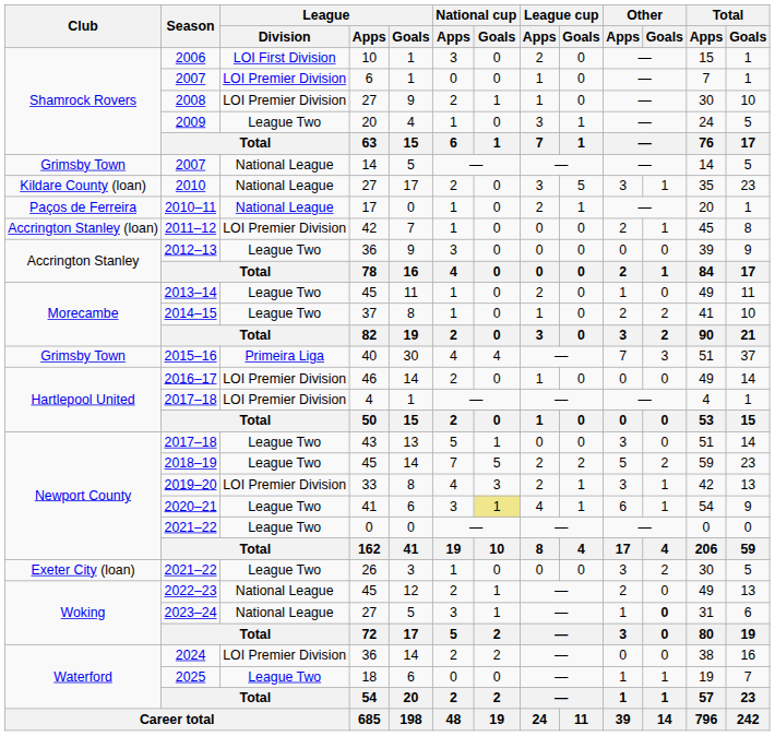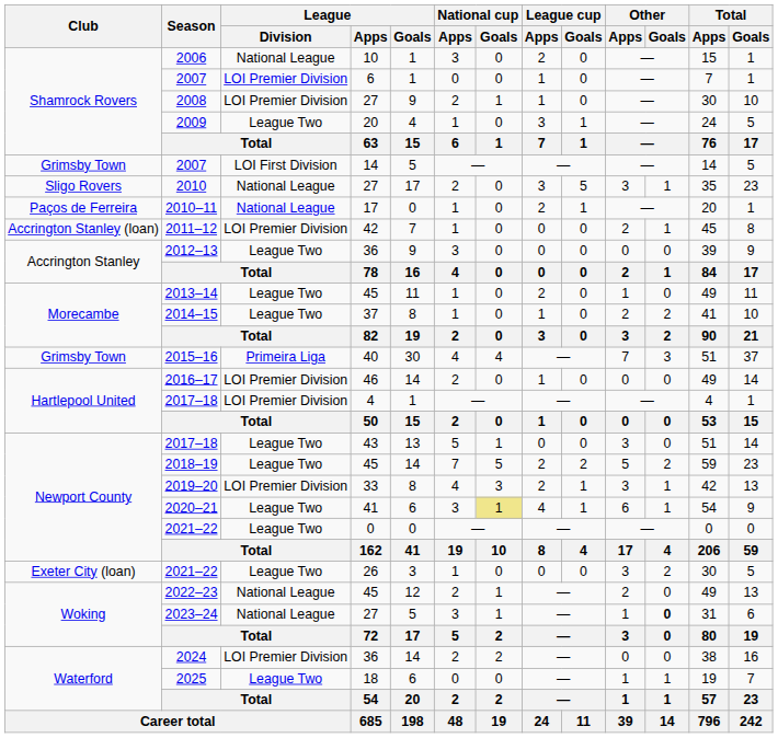 <table class="wikitable" style="text-align:center;">
 <tr>
 <th rowspan="2">Club</th>
 <th rowspan="2">Season</th>
 <th colspan="3">League</th>
 <th colspan="2">National cup</th>
 <th colspan="2">League cup</th>
 <th colspan="2">Other</th>
 <th colspan="2">Total</th>
 </tr>
 <tr>
 <th>Division</th>
 <th>Apps</th>
 <th>Goals</th>
 <th>Apps</th>
 <th>Goals</th>
 <th>Apps</th>
 <th>Goals</th>
 <th>Apps</th>
 <th>Goals</th>
 <th>Apps</th>
 <th>Goals</th>
 </tr>
 <tr>
 <td rowspan="5"><a href='#'>Shamrock Rovers</a></td>
 <td><a href='#'>2006</a></td>
-<td><a href='#'>LOI First Division</a></td>
+<td>National League</td>
 <td>10</td>
 <td>1</td>
 <td>3</td>
 <td>0</td>
 <td>2</td>
 <td>0</td>
 <td colspan="2">—</td>
 <td>15</td>
 <td>1</td>
 </tr>
 <tr>
 <td><a href='#'>2007</a></td>
 <td><a href='#'>LOI Premier Division</a></td>
 <td>6</td>
 <td>1</td>
 <td>0</td>
 <td>0</td>
 <td>1</td>
 <td>0</td>
 <td colspan="2">—</td>
 <td>7</td>
 <td>1</td>
 </tr>
 <tr>
 <td><a href='#'>2008</a></td>
 <td>LOI Premier Division</td>
 <td>27</td>
 <td>9</td>
 <td>2</td>
 <td>1</td>
 <td>1</td>
 <td>0</td>
 <td colspan="2">—</td>
 <td>30</td>
 <td>10</td>
 </tr>
 <tr>
 <td><a href='#'>2009</a></td>
 <td>League Two</td>
 <td>20</td>
 <td>4</td>
 <td>1</td>
 <td>0</td>
 <td>3</td>
 <td>1</td>
 <td colspan="2">—</td>
 <td>24</td>
 <td>5</td>
 </tr>
 <tr>
 <th colspan=2>Total</th>
 <th>63</th>
 <th>15</th>
 <th>6</th>
 <th>1</th>
 <th>7</th>
 <th>1</th>
 <th colspan="2">—</th>
 <th>76</th>
 <th>17</th>
 </tr>
 <tr>
 <td><a href='#'>Grimsby Town</a></td>
 <td><a href='#'>2007</a></td>
-<td>National League</td>
+<td>LOI First Division</td>
 <td>14</td>
 <td>5</td>
 <td colspan="2">—</td>
 <td colspan="2">—</td>
 <td colspan="2">—</td>
 <td>14</td>
 <td>5</td>
 </tr>
 <tr>
-<td><a href='#'>Kildare County</a> (loan)</td>
+<td><a href='#'>Sligo Rovers</a></td>
 <td><a href='#'>2010</a></td>
 <td>National League</td>
 <td>27</td>
 <td>17</td>
 <td>2</td>
 <td>0</td>
 <td>3</td>
 <td>5</td>
 <td>3</td>
 <td>1</td>
 <td>35</td>
 <td>23</td>
 </tr>
 <tr>
 <td><a href='#'>Paços de Ferreira</a></td>
 <td><a href='#'>2010–11</a></td>
 <td><a href='#'>National League</a></td>
 <td>17</td>
 <td>0</td>
 <td>1</td>
 <td>0</td>
 <td>2</td>
 <td>1</td>
 <td colspan="2">—</td>
 <td>20</td>
 <td>1</td>
 </tr>
 <tr>
 <td><a href='#'>Accrington Stanley</a> (loan)</td>
 <td><a href='#'>2011–12</a></td>
 <td>LOI Premier Division</td>
 <td>42</td>
 <td>7</td>
 <td>1</td>
 <td>0</td>
 <td>0</td>
 <td>0</td>
 <td>2</td>
 <td>1</td>
 <td>45</td>
 <td>8</td>
 </tr>
 <tr>
 <td rowspan="2">Accrington Stanley</td>
 <td><a href='#'>2012–13</a></td>
 <td>League Two</td>
 <td>36</td>
 <td>9</td>
 <td>3</td>
 <td>0</td>
 <td>0</td>
 <td>0</td>
 <td>0</td>
 <td>0</td>
 <td>39</td>
 <td>9</td>
 </tr>
 <tr>
 <th colspan="2">Total</th>
 <th>78</th>
 <th>16</th>
 <th>4</th>
 <th>0</th>
 <th>0</th>
 <th>0</th>
 <th>2</th>
 <th>1</th>
 <th>84</th>
 <th>17</th>
 </tr>
 <tr>
 <td rowspan="3"><a href='#'>Morecambe</a></td>
 <td><a href='#'>2013–14</a></td>
 <td>League Two</td>
 <td>45</td>
 <td>11</td>
 <td>1</td>
 <td>0</td>
 <td>2</td>
 <td>0</td>
 <td>1</td>
 <td>0</td>
 <td>49</td>
 <td>11</td>
 </tr>
 <tr>
 <td><a href='#'>2014–15</a></td>
 <td>League Two</td>
 <td>37</td>
 <td>8</td>
 <td>1</td>
 <td>0</td>
 <td>1</td>
 <td>0</td>
 <td>2</td>
 <td>2</td>
 <td>41</td>
 <td>10</td>
 </tr>
 <tr>
 <th colspan=2>Total</th>
 <th>82</th>
 <th>19</th>
 <th>2</th>
 <th>0</th>
 <th>3</th>
 <th>0</th>
 <th>3</th>
 <th>2</th>
 <th>90</th>
 <th>21</th>
 </tr>
 <tr>
 <td><a href='#'>Grimsby Town</a></td>
 <td><a href='#'>2015–16</a></td>
 <td><a href='#'>Primeira Liga</a></td>
 <td>40</td>
 <td>30</td>
 <td>4</td>
 <td>4</td>
 <td colspan="2">—</td>
 <td>7</td>
 <td>3</td>
 <td>51</td>
 <td>37</td>
 </tr>
 <tr>
 <td rowspan="3"><a href='#'>Hartlepool United</a></td>
 <td><a href='#'>2016–17</a></td>
 <td>LOI Premier Division</td>
 <td>46</td>
 <td>14</td>
 <td>2</td>
 <td>0</td>
 <td>1</td>
 <td>0</td>
 <td>0</td>
 <td>0</td>
 <td>49</td>
 <td>14</td>
 </tr>
 <tr>
 <td><a href='#'>2017–18</a></td>
 <td>LOI Premier Division</td>
 <td>4</td>
 <td>1</td>
 <td colspan="2">—</td>
 <td colspan="2">—</td>
 <td colspan="2">—</td>
 <td>4</td>
 <td>1</td>
 </tr>
 <tr>
 <th colspan=2>Total</th>
 <th>50</th>
 <th>15</th>
 <th>2</th>
 <th>0</th>
 <th>1</th>
 <th>0</th>
 <th>0</th>
 <th>0</th>
 <th>53</th>
 <th>15</th>
 </tr>
 <tr>
 <td rowspan="6"><a href='#'>Newport County</a></td>
 <td><a href='#'>2017–18</a></td>
 <td>League Two</td>
 <td>43</td>
 <td>13</td>
 <td>5</td>
 <td>1</td>
 <td>0</td>
 <td>0</td>
 <td>3</td>
 <td>0</td>
 <td>51</td>
 <td>14</td>
 </tr>
 <tr>
 <td><a href='#'>2018–19</a></td>
 <td>League Two</td>
 <td>45</td>
 <td>14</td>
 <td>7</td>
 <td>5</td>
 <td>2</td>
 <td>2</td>
 <td>5</td>
 <td>2</td>
 <td>59</td>
 <td>23</td>
 </tr>
 <tr>
 <td><a href='#'>2019–20</a></td>
 <td>LOI Premier Division</td>
 <td>33</td>
 <td>8</td>
 <td>4</td>
 <td>3</td>
 <td>2</td>
 <td>1</td>
 <td>3</td>
 <td>1</td>
 <td>42</td>
 <td>13</td>
 </tr>
 <tr>
 <td><a href='#'>2020–21</a></td>
 <td>League Two</td>
 <td>41</td>
 <td>6</td>
 <td>3</td>
 <td style="background: khaki;">1</td>
 <td>4</td>
 <td>1</td>
 <td>6</td>
 <td>1</td>
 <td>54</td>
 <td>9</td>
 </tr>
 <tr>
 <td><a href='#'>2021–22</a></td>
 <td>League Two</td>
 <td>0</td>
 <td>0</td>
 <td colspan="2">—</td>
 <td colspan="2">—</td>
 <td colspan="2">—</td>
 <td>0</td>
 <td>0</td>
 </tr>
 <tr>
 <th colspan="2">Total</th>
 <th>162</th>
 <th>41</th>
 <th>19</th>
 <th>10</th>
 <th>8</th>
 <th>4</th>
 <th>17</th>
 <th>4</th>
 <th>206</th>
 <th>59</th>
 </tr>
 <tr>
 <td><a href='#'>Exeter City</a> (loan)</td>
 <td><a href='#'>2021–22</a></td>
 <td>League Two</td>
 <td>26</td>
 <td>3</td>
 <td>1</td>
 <td>0</td>
 <td>0</td>
 <td>0</td>
 <td>3</td>
 <td>2</td>
 <td>30</td>
 <td>5</td>
 </tr>
 <tr>
 <td rowspan="3"><a href='#'>Woking</a></td>
 <td><a href='#'>2022–23</a></td>
 <td>National League</td>
 <td>45</td>
 <td>12</td>
 <td>2</td>
 <td>1</td>
 <td colspan="2">—</td>
 <td>2</td>
 <td>0</td>
 <td>49</td>
 <td>13</td>
 </tr>
 <tr>
 <td><a href='#'>2023–24</a></td>
 <td>National League</td>
 <td>27</td>
 <td>5</td>
 <td>3</td>
 <td>1</td>
 <td colspan="2">—</td>
 <td>1</td>
 <td><strong>0</strong></td>
 <td>31</td>
 <td>6</td>
 </tr>
 <tr>
 <th colspan="2">Total</th>
 <th>72</th>
 <th>17</th>
 <th>5</th>
 <th>2</th>
 <th colspan="2">—</th>
 <th>3</th>
 <th>0</th>
 <th>80</th>
 <th>19</th>
 </tr>
 <tr>
 <td rowspan="3"><a href='#'>Waterford</a></td>
 <td><a href='#'>2024</a></td>
 <td>LOI Premier Division</td>
 <td>36</td>
 <td>14</td>
 <td>2</td>
 <td>2</td>
 <td colspan="2">—</td>
 <td>0</td>
 <td>0</td>
 <td>38</td>
 <td>16</td>
 </tr>
 <tr>
 <td><a href='#'>2025</a></td>
 <td><a href='#'>League Two</a></td>
 <td>18</td>
 <td>6</td>
 <td>0</td>
 <td>0</td>
 <td colspan="2">—</td>
 <td>1</td>
 <td>1</td>
 <td>19</td>
 <td>7</td>
 </tr>
 <tr>
 <th colspan="2">Total</th>
 <th>54</th>
 <th>20</th>
 <th>2</th>
 <th>2</th>
 <th colspan="2">—</th>
 <th>1</th>
 <th>1</th>
 <th>57</th>
 <th>23</th>
 </tr>
 <tr>
 <th colspan="3">Career total</th>
 <th>685</th>
 <th>198</th>
 <th>48</th>
 <th>19</th>
 <th>24</th>
 <th>11</th>
 <th>39</th>
 <th>14</th>
 <th>796</th>
 <th>242</th>
 </tr>
 </table>
